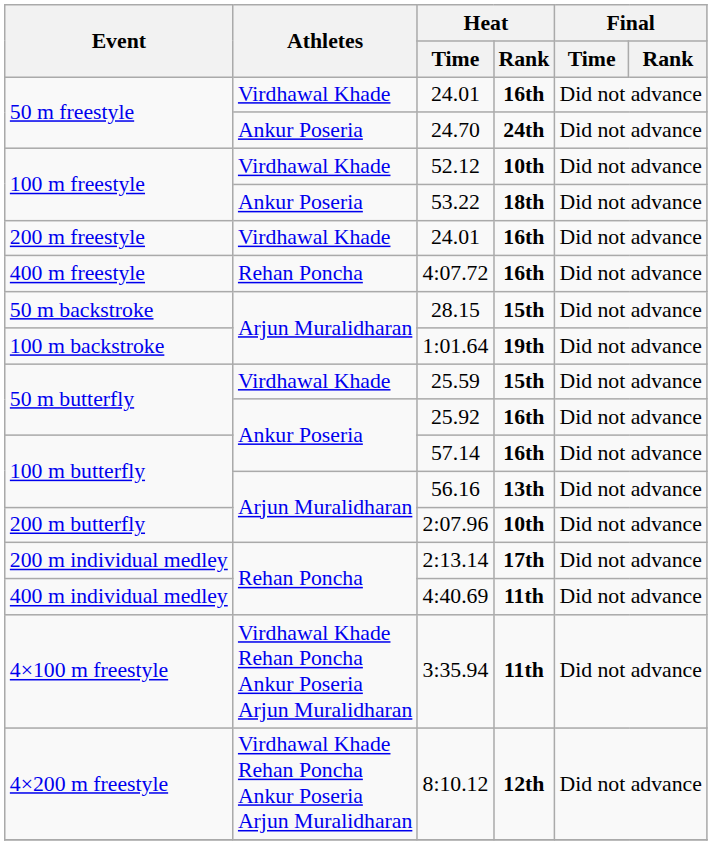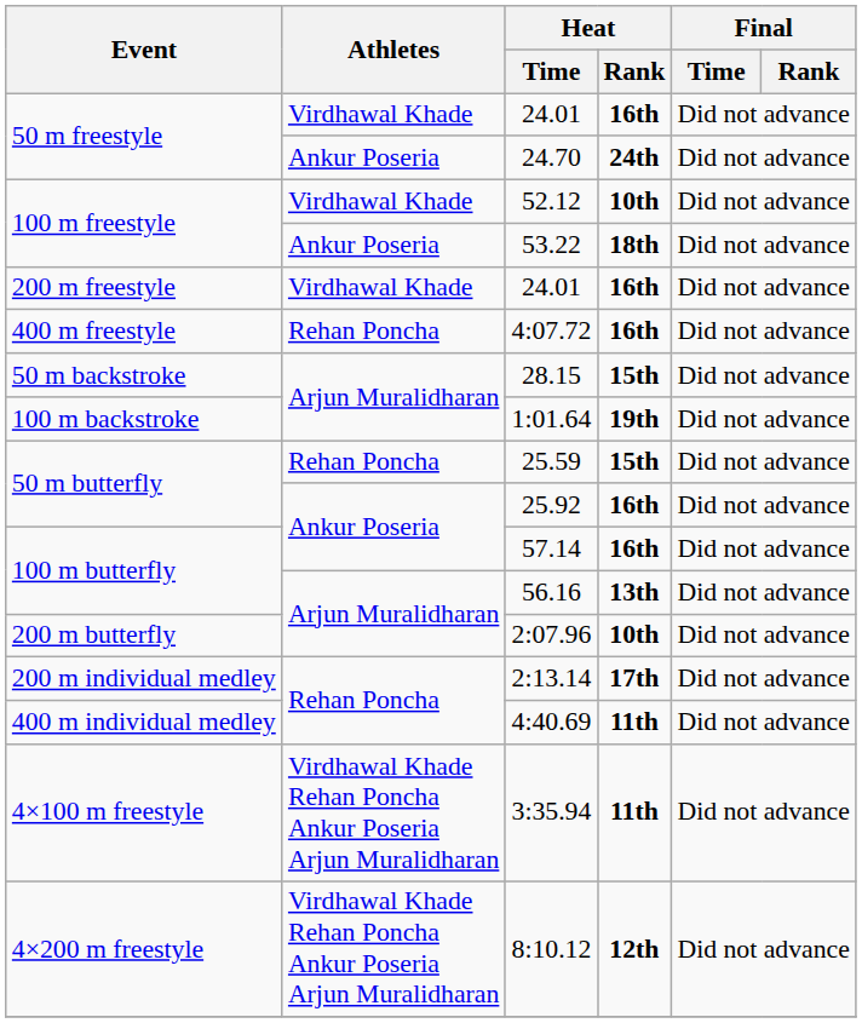 <table class="wikitable" style="font-size:90%;">
 <tr>
 <th rowspan=2>Event</th>
 <th rowspan=2>Athletes</th>
 <th colspan=2>Heat</th>
 <th colspan=2>Final</th>
 </tr>
 <tr>
 <th>Time</th>
 <th>Rank</th>
 <th>Time</th>
 <th>Rank</th>
 </tr>
 <tr>
 <td rowspan=2><a href='#'>50 m freestyle</a></td>
 <td><a href='#'>Virdhawal Khade</a></td>
 <td align=center>24.01</td>
 <td align=center><strong>16th </strong></td>
 <td align=center colspan=2>Did not advance</td>
 </tr>
 <tr>
 <td><a href='#'>Ankur Poseria</a></td>
 <td align=center>24.70</td>
 <td align=center><strong>24th</strong></td>
 <td align=center colspan=2>Did not advance</td>
 </tr>
 <tr>
 <td rowspan=2><a href='#'>100 m freestyle</a></td>
 <td><a href='#'>Virdhawal Khade</a></td>
 <td align=center>52.12</td>
 <td align=center><strong>10th</strong></td>
 <td align=center colspan=2>Did not advance</td>
 </tr>
 <tr>
 <td><a href='#'>Ankur Poseria</a></td>
 <td align=center>53.22</td>
 <td align=center><strong>18th</strong></td>
 <td align=center colspan=2>Did not advance</td>
 </tr>
 <tr>
 <td><a href='#'>200 m freestyle</a></td>
 <td><a href='#'>Virdhawal Khade</a></td>
 <td align=center>24.01</td>
 <td align=center><strong>16th </strong></td>
 <td align=center colspan=2>Did not advance</td>
 </tr>
 <tr>
 <td><a href='#'>400 m freestyle</a></td>
 <td><a href='#'>Rehan Poncha</a></td>
 <td align=center>4:07.72</td>
 <td align=center><strong>16th</strong></td>
 <td align=center colspan=2>Did not advance</td>
 </tr>
 <tr>
 <td><a href='#'>50 m backstroke</a></td>
 <td rowspan=2><a href='#'>Arjun Muralidharan</a></td>
 <td align=center>28.15</td>
 <td align=center><strong>15th</strong></td>
 <td align=center colspan=2>Did not advance</td>
 </tr>
 <tr>
 <td><a href='#'>100 m backstroke</a></td>
 <td align=center>1:01.64</td>
 <td align=center><strong>19th</strong></td>
 <td align=center colspan=2>Did not advance</td>
 </tr>
 <tr>
 <td rowspan=2><a href='#'>50 m butterfly</a></td>
-<td><a href='#'>Virdhawal Khade</a></td>
+<td><a href='#'>Rehan Poncha</a></td>
 <td align=center>25.59</td>
 <td align=center><strong>15th</strong></td>
 <td align=center colspan=2>Did not advance</td>
 </tr>
 <tr>
 <td rowspan=2><a href='#'>Ankur Poseria</a></td>
 <td align=center>25.92</td>
 <td align=center><strong>16th</strong></td>
 <td align=center colspan=2>Did not advance</td>
 </tr>
 <tr>
 <td rowspan=2><a href='#'>100 m butterfly</a></td>
 <td align=center>57.14</td>
 <td align=center><strong>16th </strong></td>
 <td align=center colspan=2>Did not advance</td>
 </tr>
 <tr>
 <td rowspan=2><a href='#'>Arjun Muralidharan</a></td>
 <td align=center>56.16</td>
 <td align=center><strong>13th</strong></td>
 <td align=center colspan=2>Did not advance</td>
 </tr>
 <tr>
 <td><a href='#'>200 m butterfly</a></td>
 <td align=center>2:07.96</td>
 <td align=center><strong>10th</strong></td>
 <td align=center colspan=2>Did not advance</td>
 </tr>
 <tr>
 <td><a href='#'>200 m individual medley</a></td>
 <td rowspan=2><a href='#'>Rehan Poncha</a></td>
 <td align=center>2:13.14</td>
 <td align=center><strong>17th</strong></td>
 <td align=center colspan=2>Did not advance</td>
 </tr>
 <tr>
 <td><a href='#'>400 m individual medley</a></td>
 <td align=center>4:40.69</td>
 <td align=center><strong>11th</strong></td>
 <td align=center colspan=2>Did not advance</td>
 </tr>
 <tr>
 <td><a href='#'>4×100 m freestyle</a></td>
 <td><a href='#'>Virdhawal Khade</a><br><a href='#'>Rehan Poncha</a><br><a href='#'>Ankur Poseria</a><br><a href='#'>Arjun Muralidharan</a></td>
 <td align=center>3:35.94</td>
 <td align=center><strong>11th</strong></td>
 <td align=center colspan=2>Did not advance</td>
 </tr>
 <tr>
 <td><a href='#'>4×200 m freestyle</a></td>
 <td><a href='#'>Virdhawal Khade</a><br><a href='#'>Rehan Poncha</a><br><a href='#'>Ankur Poseria</a><br><a href='#'>Arjun Muralidharan</a></td>
 <td align=center>8:10.12</td>
 <td align=center><strong>12th</strong></td>
 <td align=center colspan=2>Did not advance</td>
 </tr>
 <tr>
 </tr>
 </table>
